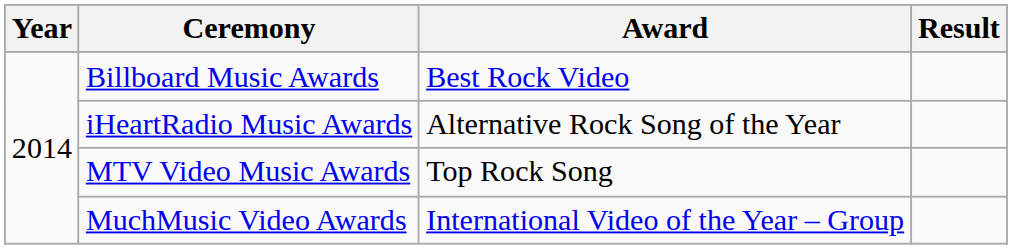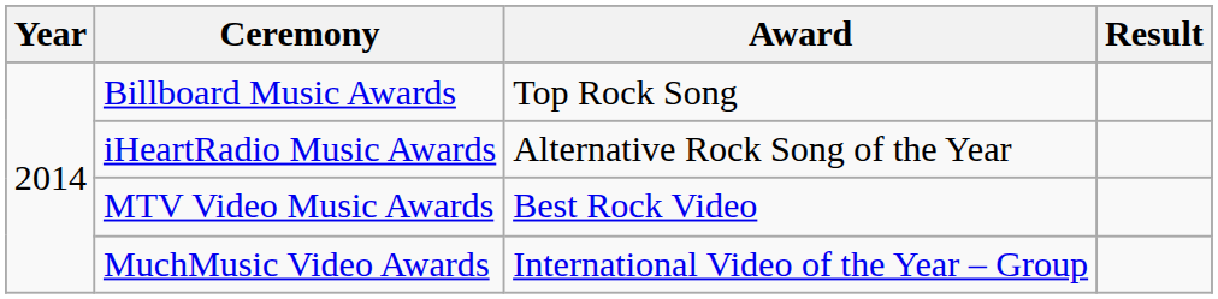 <table class="wikitable">
 <tr>
 <th>Year</th>
 <th>Ceremony</th>
 <th>Award</th>
 <th>Result</th>
 </tr>
 <tr>
 <td rowspan="4">2014</td>
 <td rowspan="1"><a href='#'>Billboard Music Awards</a></td>
-<td><a href='#'>Best Rock Video</a></td>
+<td>Top Rock Song</td>
 <td></td>
 </tr>
 <tr>
 <td rowspan="1"><a href='#'>iHeartRadio Music Awards</a></td>
 <td>Alternative Rock Song of the Year</td>
 <td></td>
 </tr>
 <tr>
 <td rowspan="1"><a href='#'>MTV Video Music Awards</a></td>
-<td>Top Rock Song</td>
+<td><a href='#'>Best Rock Video</a></td>
 <td></td>
 </tr>
 <tr>
 <td rowspan="1"><a href='#'>MuchMusic Video Awards</a></td>
 <td><a href='#'>International Video of the Year – Group</a></td>
 <td></td>
 </tr>
 </table>
